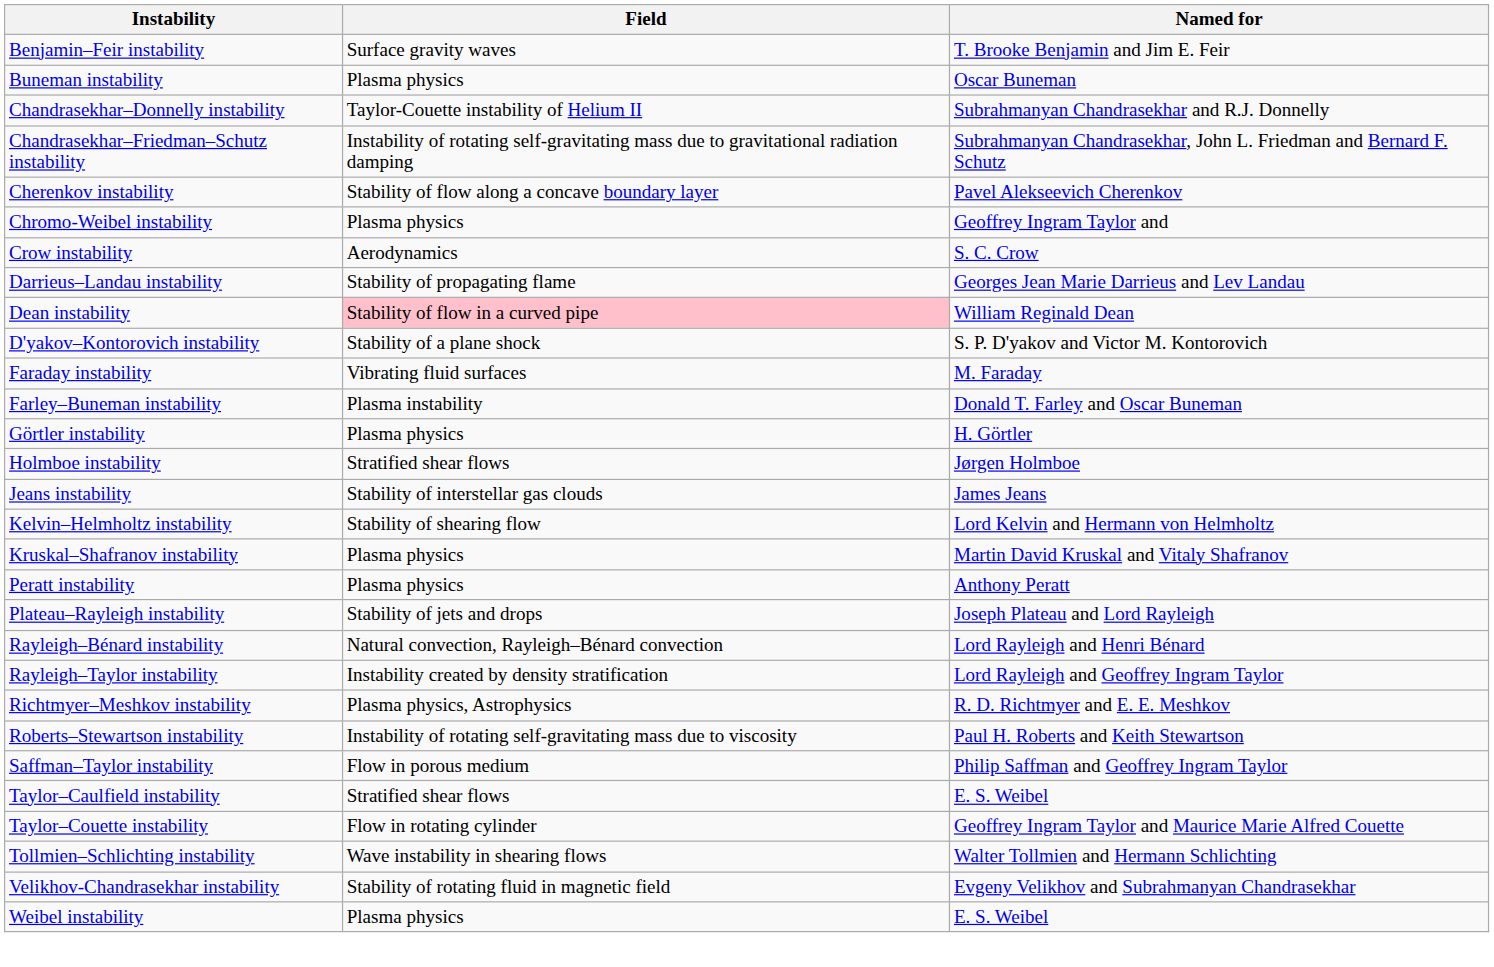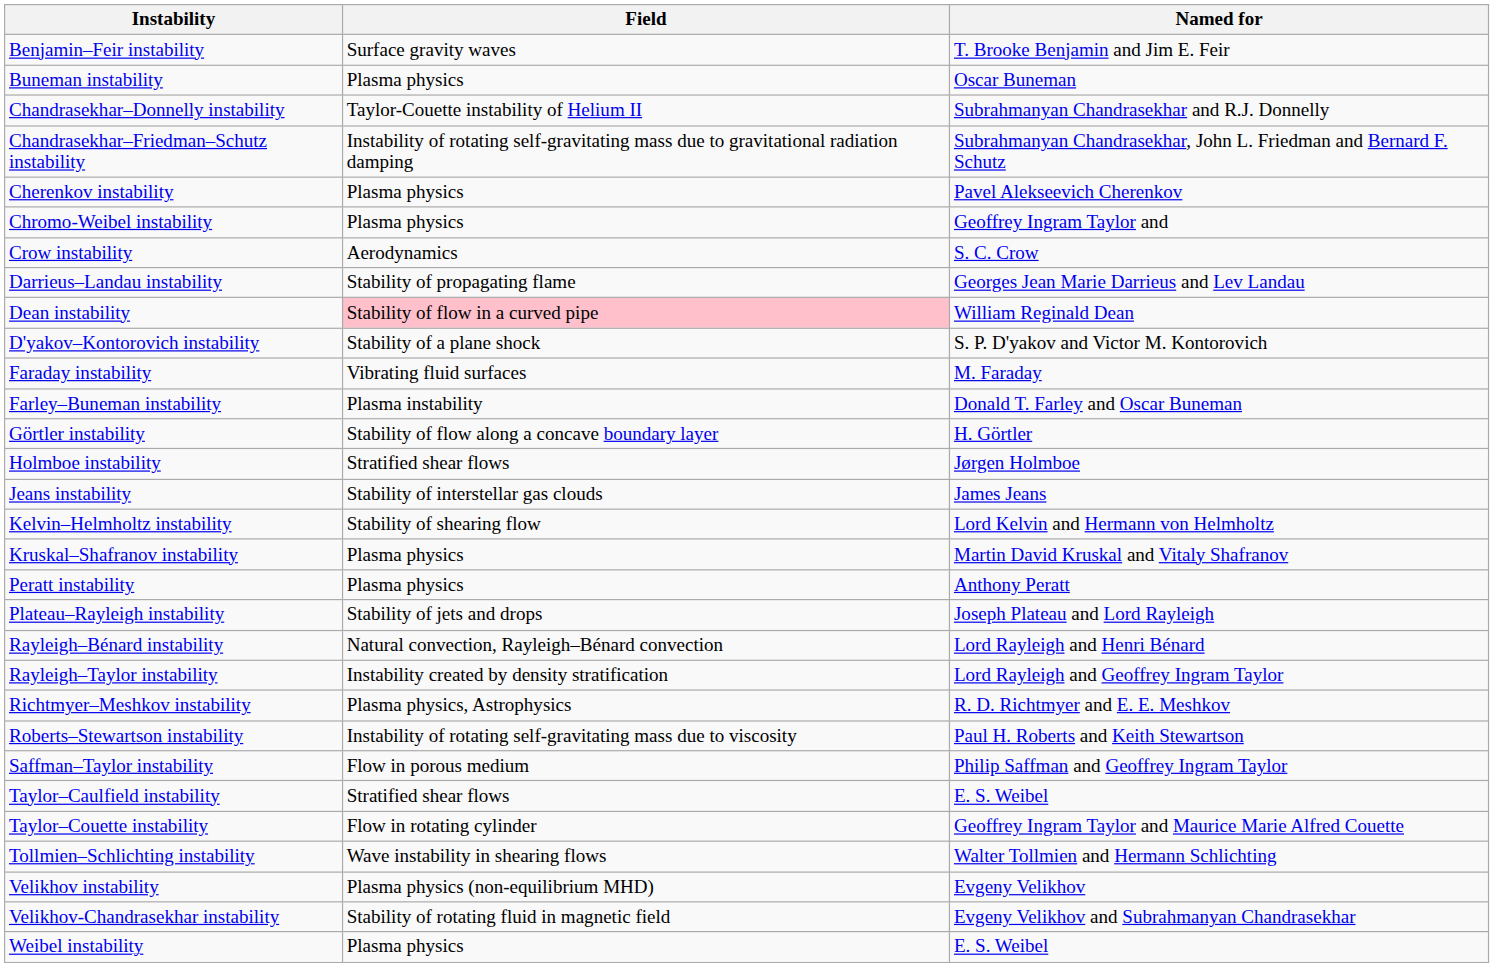 <table class="wikitable">
 <tr>
 <th>Instability</th>
 <th>Field</th>
 <th>Named for</th>
 </tr>
 <tr>
 <td><a href='#'>Benjamin–Feir instability</a></td>
 <td>Surface gravity waves</td>
 <td><a href='#'>T. Brooke Benjamin</a> and Jim E. Feir</td>
 </tr>
 <tr>
 <td><a href='#'>Buneman instability</a></td>
 <td>Plasma physics</td>
 <td><a href='#'>Oscar Buneman</a></td>
 </tr>
 <tr>
 <td><a href='#'>Chandrasekhar–Donnelly instability</a></td>
 <td>Taylor-Couette instability of <a href='#'>Helium II</a></td>
 <td><a href='#'>Subrahmanyan Chandrasekhar</a> and R.J. Donnelly</td>
 </tr>
 <tr>
 <td><a href='#'>Chandrasekhar–Friedman–Schutz instability</a></td>
 <td>Instability of rotating self-gravitating mass due to gravitational radiation damping</td>
 <td><a href='#'>Subrahmanyan Chandrasekhar</a>, John L. Friedman and <a href='#'>Bernard F. Schutz</a></td>
 </tr>
 <tr>
 <td><a href='#'>Cherenkov instability</a></td>
-<td>Stability of flow along a concave <a href='#'>boundary layer</a></td>
+<td>Plasma physics</td>
 <td><a href='#'>Pavel Alekseevich Cherenkov</a></td>
 </tr>
 <tr>
 <td><a href='#'>Chromo-Weibel instability</a></td>
 <td>Plasma physics</td>
 <td><a href='#'>Geoffrey Ingram Taylor</a> and </td>
 </tr>
 <tr>
 <td><a href='#'>Crow instability</a></td>
 <td>Aerodynamics</td>
 <td><a href='#'>S. C. Crow</a></td>
 </tr>
 <tr>
 <td><a href='#'>Darrieus–Landau instability</a></td>
 <td>Stability of propagating flame</td>
 <td><a href='#'>Georges Jean Marie Darrieus</a> and <a href='#'>Lev Landau</a></td>
 </tr>
 <tr>
 <td><a href='#'>Dean instability</a></td>
 <td style="background: pink;">Stability of flow in a curved pipe</td>
 <td><a href='#'>William Reginald Dean</a></td>
 </tr>
 <tr>
 <td><a href='#'>D'yakov–Kontorovich instability</a></td>
 <td>Stability of a plane shock</td>
 <td>S. P. D'yakov and Victor M. Kontorovich</td>
 </tr>
 <tr>
 <td><a href='#'>Faraday instability</a></td>
 <td>Vibrating fluid surfaces</td>
 <td><a href='#'>M. Faraday</a></td>
 </tr>
 <tr>
 <td><a href='#'>Farley–Buneman instability</a></td>
 <td>Plasma instability</td>
 <td><a href='#'>Donald T. Farley</a> and <a href='#'>Oscar Buneman</a></td>
 </tr>
 <tr>
 <td><a href='#'>Görtler instability</a></td>
-<td>Plasma physics</td>
+<td>Stability of flow along a concave <a href='#'>boundary layer</a></td>
 <td><a href='#'>H. Görtler</a></td>
 </tr>
 <tr>
 <td><a href='#'>Holmboe instability</a></td>
 <td>Stratified shear flows</td>
 <td><a href='#'>Jørgen Holmboe</a></td>
 </tr>
 <tr>
 <td><a href='#'>Jeans instability</a></td>
 <td>Stability of interstellar gas clouds</td>
 <td><a href='#'>James Jeans</a></td>
 </tr>
 <tr>
 <td><a href='#'>Kelvin–Helmholtz instability</a></td>
 <td>Stability of shearing flow</td>
 <td><a href='#'>Lord Kelvin</a> and <a href='#'>Hermann von Helmholtz</a></td>
 </tr>
 <tr>
 <td><a href='#'>Kruskal–Shafranov instability</a></td>
 <td>Plasma physics</td>
 <td><a href='#'>Martin David Kruskal</a> and <a href='#'>Vitaly Shafranov</a></td>
 </tr>
 <tr>
 <td><a href='#'>Peratt instability</a></td>
 <td>Plasma physics</td>
 <td><a href='#'>Anthony Peratt</a></td>
 </tr>
 <tr>
 <td><a href='#'>Plateau–Rayleigh instability</a></td>
 <td>Stability of jets and drops</td>
 <td><a href='#'>Joseph Plateau</a> and <a href='#'>Lord Rayleigh</a></td>
 </tr>
 <tr>
 <td><a href='#'>Rayleigh–Bénard instability</a></td>
 <td>Natural convection, Rayleigh–Bénard convection</td>
 <td><a href='#'>Lord Rayleigh</a> and <a href='#'>Henri Bénard</a></td>
 </tr>
 <tr>
 <td><a href='#'>Rayleigh–Taylor instability</a></td>
 <td>Instability created by density stratification</td>
 <td><a href='#'>Lord Rayleigh</a> and <a href='#'>Geoffrey Ingram Taylor</a></td>
 </tr>
 <tr>
 <td><a href='#'>Richtmyer–Meshkov instability</a></td>
 <td>Plasma physics, Astrophysics</td>
 <td><a href='#'>R. D. Richtmyer</a> and <a href='#'>E. E. Meshkov</a></td>
 </tr>
 <tr>
 <td><a href='#'>Roberts–Stewartson instability</a></td>
 <td>Instability of rotating self-gravitating mass due to viscosity</td>
 <td><a href='#'>Paul H. Roberts</a> and <a href='#'>Keith Stewartson</a></td>
 </tr>
 <tr>
 <td><a href='#'>Saffman–Taylor instability</a></td>
 <td>Flow in porous medium</td>
 <td><a href='#'>Philip Saffman</a> and <a href='#'>Geoffrey Ingram Taylor</a></td>
 </tr>
 <tr>
 <td><a href='#'>Taylor–Caulfield instability</a></td>
 <td>Stratified shear flows</td>
 <td><a href='#'>E. S. Weibel</a></td>
 </tr>
 <tr>
 <td><a href='#'>Taylor–Couette instability</a></td>
 <td>Flow in rotating cylinder</td>
 <td><a href='#'>Geoffrey Ingram Taylor</a> and <a href='#'>Maurice Marie Alfred Couette</a></td>
 </tr>
 <tr>
 <td><a href='#'>Tollmien–Schlichting instability</a></td>
 <td>Wave instability in shearing flows</td>
 <td><a href='#'>Walter Tollmien</a> and <a href='#'>Hermann Schlichting</a></td>
 </tr>
 <tr>
+<td><a href='#'>Velikhov instability</a></td>
+<td>Plasma physics (non-equilibrium MHD)</td>
+<td><a href='#'>Evgeny Velikhov</a></td>
+</tr>
+<tr>
 <td><a href='#'>Velikhov-Chandrasekhar instability</a></td>
 <td>Stability of rotating fluid in magnetic field</td>
 <td><a href='#'>Evgeny Velikhov</a> and <a href='#'>Subrahmanyan Chandrasekhar</a></td>
 </tr>
 <tr>
 <td><a href='#'>Weibel instability</a></td>
 <td>Plasma physics</td>
 <td><a href='#'>E. S. Weibel</a></td>
 </tr>
 </table>
